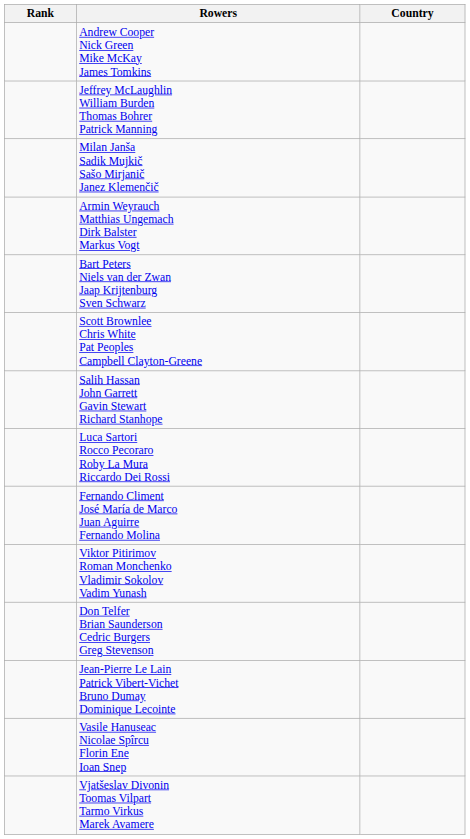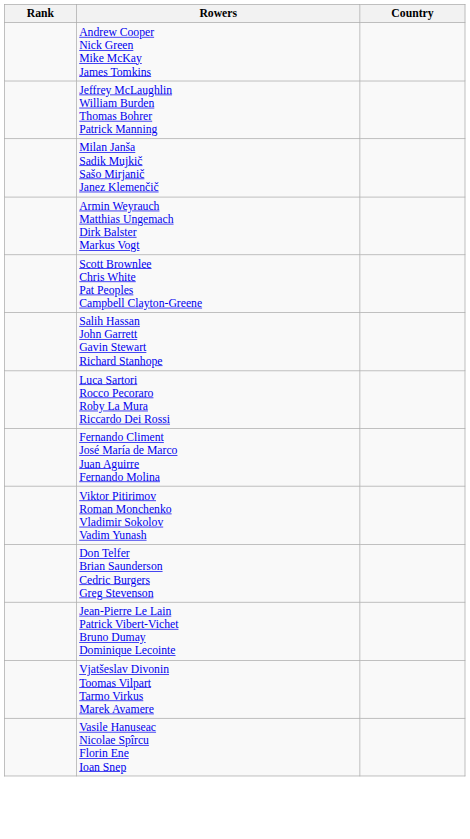 <table class="wikitable" width=50%>
 <tr>
 <th>Rank</th>
 <th>Rowers</th>
 <th>Country</th>
 </tr>
 <tr>
 <td></td>
 <td><a href='#'>Andrew Cooper</a><br><a href='#'>Nick Green</a><br><a href='#'>Mike McKay</a><br><a href='#'>James Tomkins</a></td>
 <td></td>
 </tr>
 <tr>
 <td></td>
 <td><a href='#'>Jeffrey McLaughlin</a><br><a href='#'>William Burden</a><br><a href='#'>Thomas Bohrer</a><br><a href='#'>Patrick Manning</a></td>
 <td></td>
 </tr>
 <tr>
 <td></td>
 <td><a href='#'>Milan Janša</a><br><a href='#'>Sadik Mujkič</a><br><a href='#'>Sašo Mirjanič</a><br><a href='#'>Janez Klemenčič</a></td>
 <td></td>
 </tr>
 <tr>
 <td></td>
 <td><a href='#'>Armin Weyrauch</a><br><a href='#'>Matthias Ungemach</a><br><a href='#'>Dirk Balster</a><br><a href='#'>Markus Vogt</a></td>
-<td></td>
-</tr>
-<tr>
-<td></td>
-<td><a href='#'>Bart Peters</a><br><a href='#'>Niels van der Zwan</a><br><a href='#'>Jaap Krijtenburg</a><br><a href='#'>Sven Schwarz</a></td>
 <td></td>
 </tr>
 <tr>
 <td></td>
 <td><a href='#'>Scott Brownlee</a><br><a href='#'>Chris White</a><br><a href='#'>Pat Peoples</a><br><a href='#'>Campbell Clayton-Greene</a></td>
 <td></td>
 </tr>
 <tr>
 <td></td>
 <td><a href='#'>Salih Hassan</a><br><a href='#'>John Garrett</a><br><a href='#'>Gavin Stewart</a><br><a href='#'>Richard Stanhope</a></td>
 <td></td>
 </tr>
 <tr>
 <td></td>
 <td><a href='#'>Luca Sartori</a><br><a href='#'>Rocco Pecoraro</a><br><a href='#'>Roby La Mura</a><br><a href='#'>Riccardo Dei Rossi</a></td>
 <td></td>
 </tr>
 <tr>
 <td></td>
 <td><a href='#'>Fernando Climent</a><br><a href='#'>José María de Marco</a><br><a href='#'>Juan Aguirre</a><br><a href='#'>Fernando Molina</a></td>
 <td></td>
 </tr>
 <tr>
 <td></td>
 <td><a href='#'>Viktor Pitirimov</a><br><a href='#'>Roman Monchenko</a><br><a href='#'>Vladimir Sokolov</a><br><a href='#'>Vadim Yunash</a></td>
 <td></td>
 </tr>
 <tr>
 <td></td>
 <td><a href='#'>Don Telfer</a><br><a href='#'>Brian Saunderson</a><br><a href='#'>Cedric Burgers</a><br><a href='#'>Greg Stevenson</a></td>
 <td></td>
 </tr>
 <tr>
 <td></td>
 <td><a href='#'>Jean-Pierre Le Lain</a><br><a href='#'>Patrick Vibert-Vichet</a><br><a href='#'>Bruno Dumay</a><br><a href='#'>Dominique Lecointe</a></td>
 <td></td>
 </tr>
 <tr>
 <td></td>
-<td><a href='#'>Vasile Hanuseac</a><br><a href='#'>Nicolae Spîrcu</a><br><a href='#'>Florin Ene</a><br><a href='#'>Ioan Snep</a></td>
+<td><a href='#'>Vjatšeslav Divonin</a><br><a href='#'>Toomas Vilpart</a><br><a href='#'>Tarmo Virkus</a><br><a href='#'>Marek Avamere</a></td>
 <td></td>
 </tr>
 <tr>
 <td></td>
-<td><a href='#'>Vjatšeslav Divonin</a><br><a href='#'>Toomas Vilpart</a><br><a href='#'>Tarmo Virkus</a><br><a href='#'>Marek Avamere</a></td>
+<td><a href='#'>Vasile Hanuseac</a><br><a href='#'>Nicolae Spîrcu</a><br><a href='#'>Florin Ene</a><br><a href='#'>Ioan Snep</a></td>
 <td></td>
 </tr>
 </table>
